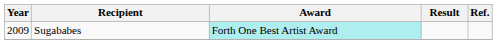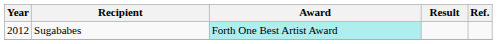 <table class="wikitable">
 <tr>
 <th>Year</th>
 <th width="250">Recipient</th>
 <th width="300">Award</th>
 <th width="60">Result</th>
 <th>Ref.</th>
 </tr>
 <tr>
-<td>2009</td>
+<td>2012</td>
 <td>Sugababes</td>
 <td style="background: paleturquoise;">Forth One Best Artist Award</td>
 <td></td>
 <td align="center"></td>
 </tr>
 <tr>
 </tr>
 </table>
